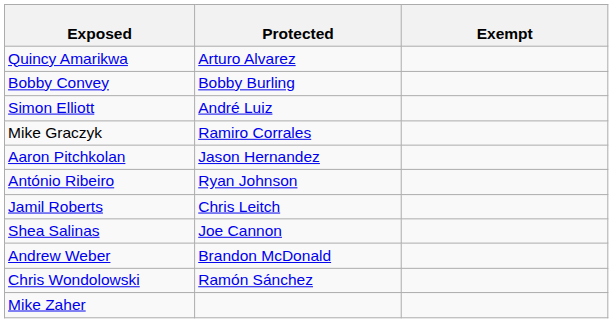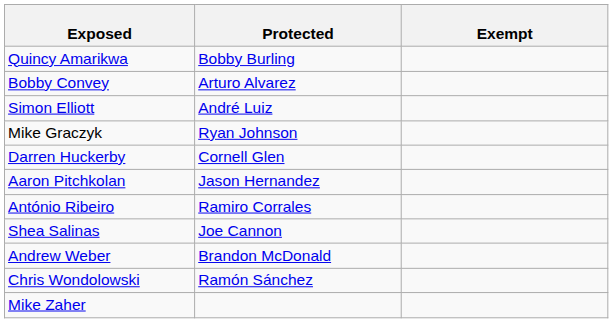 <table class="wikitable">
 <tr>
 <th style="width:23%"><br>Exposed</th>
 <th style="width:25%"><br>Protected</th>
 <th style="width:25%"><br>Exempt</th>
 </tr>
 <tr>
 <td><a href='#'>Quincy Amarikwa</a></td>
-<td><a href='#'>Arturo Alvarez</a></td>
+<td><a href='#'>Bobby Burling</a></td>
 <td></td>
 </tr>
 <tr>
 <td><a href='#'>Bobby Convey</a></td>
-<td><a href='#'>Bobby Burling</a></td>
+<td><a href='#'>Arturo Alvarez</a></td>
 <td></td>
 </tr>
 <tr>
 <td><a href='#'>Simon Elliott</a></td>
 <td><a href='#'>André Luiz</a></td>
 <td></td>
 </tr>
 <tr>
 <td>Mike Graczyk</td>
-<td><a href='#'>Ramiro Corrales</a></td>
+<td><a href='#'>Ryan Johnson</a></td>
+<td></td>
+</tr>
+<tr>
+<td><a href='#'>Darren Huckerby</a></td>
+<td><a href='#'>Cornell Glen</a></td>
 <td></td>
 </tr>
 <tr>
 <td><a href='#'>Aaron Pitchkolan</a></td>
 <td><a href='#'>Jason Hernandez</a></td>
 <td></td>
 </tr>
 <tr>
 <td><a href='#'>António Ribeiro</a></td>
-<td><a href='#'>Ryan Johnson</a></td>
-<td></td>
-</tr>
-<tr>
-<td><a href='#'>Jamil Roberts</a></td>
-<td><a href='#'>Chris Leitch</a></td>
+<td><a href='#'>Ramiro Corrales</a></td>
 <td></td>
 </tr>
 <tr>
 <td><a href='#'>Shea Salinas</a></td>
 <td><a href='#'>Joe Cannon</a></td>
 <td></td>
 </tr>
 <tr>
 <td><a href='#'>Andrew Weber</a></td>
 <td><a href='#'>Brandon McDonald</a></td>
 <td></td>
 </tr>
 <tr>
 <td><a href='#'>Chris Wondolowski</a></td>
 <td><a href='#'>Ramón Sánchez</a></td>
 <td></td>
 </tr>
 <tr>
 <td><a href='#'>Mike Zaher</a></td>
 <td></td>
 <td></td>
 </tr>
 </table>
